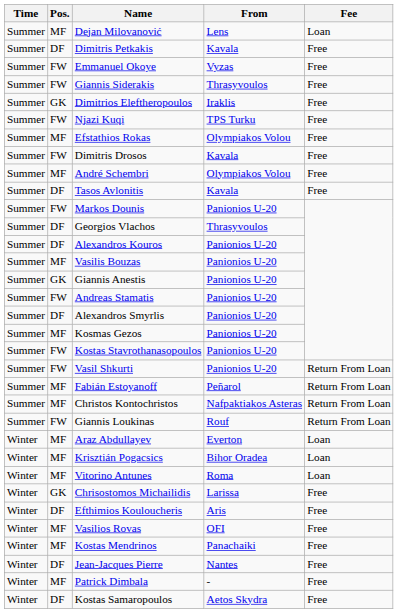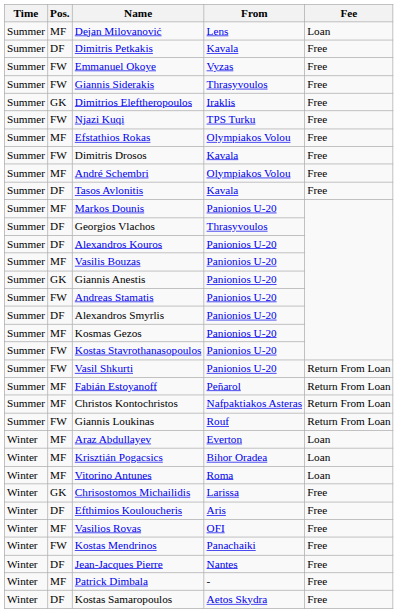 <table class="wikitable">
 <tr>
 <th>Time</th>
 <th>Pos.</th>
 <th>Name</th>
 <th>From</th>
 <th>Fee</th>
 </tr>
 <tr>
 <td>Summer</td>
 <td>MF</td>
 <td> <a href='#'>Dejan Milovanović</a></td>
 <td> <a href='#'>Lens</a></td>
 <td>Loan</td>
 </tr>
 <tr>
 <td>Summer</td>
 <td>DF</td>
 <td> <a href='#'>Dimitris Petkakis</a></td>
 <td> <a href='#'>Kavala</a></td>
 <td>Free</td>
 </tr>
 <tr>
 <td>Summer</td>
 <td>FW</td>
 <td> <a href='#'>Emmanuel Okoye</a></td>
 <td> <a href='#'>Vyzas</a></td>
 <td>Free</td>
 </tr>
 <tr>
 <td>Summer</td>
 <td>FW</td>
 <td> <a href='#'>Giannis Siderakis</a></td>
 <td> <a href='#'>Thrasyvoulos</a></td>
 <td>Free</td>
 </tr>
 <tr>
 <td>Summer</td>
 <td>GK</td>
 <td> <a href='#'>Dimitrios Eleftheropoulos</a></td>
 <td> <a href='#'>Iraklis</a></td>
 <td>Free</td>
 </tr>
 <tr>
 <td>Summer</td>
 <td>FW</td>
 <td> <a href='#'>Njazi Kuqi</a></td>
 <td> <a href='#'>TPS Turku</a></td>
 <td>Free</td>
 </tr>
 <tr>
 <td>Summer</td>
 <td>MF</td>
 <td> <a href='#'>Efstathios Rokas</a></td>
 <td> <a href='#'>Olympiakos Volou</a></td>
 <td>Free</td>
 </tr>
 <tr>
 <td>Summer</td>
 <td>FW</td>
 <td> Dimitris Drosos</td>
 <td> <a href='#'>Kavala</a></td>
 <td>Free</td>
 </tr>
 <tr>
 <td>Summer</td>
 <td>MF</td>
 <td> <a href='#'>André Schembri</a></td>
 <td> <a href='#'>Olympiakos Volou</a></td>
 <td>Free</td>
 </tr>
 <tr>
 <td>Summer</td>
 <td>DF</td>
 <td> <a href='#'>Tasos Avlonitis</a></td>
 <td> <a href='#'>Kavala</a></td>
 <td>Free</td>
 </tr>
 <tr>
 <td>Summer</td>
-<td>FW</td>
+<td>MF</td>
 <td> <a href='#'>Markos Dounis</a></td>
 <td> <a href='#'>Panionios U-20</a></td>
 </tr>
 <tr>
 <td>Summer</td>
 <td>DF</td>
 <td> Georgios Vlachos</td>
 <td> <a href='#'>Thrasyvoulos</a></td>
 </tr>
 <tr>
 <td>Summer</td>
 <td>DF</td>
 <td> <a href='#'>Alexandros Kouros</a></td>
 <td> <a href='#'>Panionios U-20</a></td>
 </tr>
 <tr>
 <td>Summer</td>
 <td>MF</td>
 <td> <a href='#'>Vasilis Bouzas</a></td>
 <td> <a href='#'>Panionios U-20</a></td>
 </tr>
 <tr>
 <td>Summer</td>
 <td>GK</td>
 <td> Giannis Anestis</td>
 <td> <a href='#'>Panionios U-20</a></td>
 </tr>
 <tr>
 <td>Summer</td>
 <td>FW</td>
 <td> <a href='#'>Andreas Stamatis</a></td>
 <td> <a href='#'>Panionios U-20</a></td>
 </tr>
 <tr>
 <td>Summer</td>
 <td>DF</td>
 <td> Alexandros Smyrlis</td>
 <td> <a href='#'>Panionios U-20</a></td>
 </tr>
 <tr>
 <td>Summer</td>
 <td>MF</td>
 <td> Kosmas Gezos</td>
 <td> <a href='#'>Panionios U-20</a></td>
 </tr>
 <tr>
 <td>Summer</td>
 <td>FW</td>
 <td> <a href='#'>Kostas Stavrothanasopoulos</a></td>
 <td> <a href='#'>Panionios U-20</a></td>
 </tr>
 <tr>
 <td>Summer</td>
 <td>FW</td>
 <td> <a href='#'>Vasil Shkurti</a></td>
 <td> <a href='#'>Panionios U-20</a></td>
 <td>Return From Loan</td>
 </tr>
 <tr>
 <td>Summer</td>
 <td>MF</td>
 <td> <a href='#'>Fabián Estoyanoff</a></td>
 <td> <a href='#'>Peñarol</a></td>
 <td>Return From Loan</td>
 </tr>
 <tr>
 <td>Summer</td>
 <td>MF</td>
 <td> Christos Kontochristos</td>
 <td> <a href='#'>Nafpaktiakos Asteras</a></td>
 <td>Return From Loan</td>
 </tr>
 <tr>
 <td>Summer</td>
 <td>FW</td>
 <td>  Giannis Loukinas</td>
 <td> <a href='#'>Rouf</a></td>
 <td>Return From Loan</td>
 </tr>
 <tr>
 <td>Winter</td>
 <td>MF</td>
 <td> <a href='#'>Araz Abdullayev</a></td>
 <td> <a href='#'>Everton</a></td>
 <td>Loan</td>
 </tr>
 <tr>
 <td>Winter</td>
 <td>MF</td>
 <td> <a href='#'>Krisztián Pogacsics</a></td>
 <td> <a href='#'>Bihor Oradea</a></td>
 <td>Loan</td>
 </tr>
 <tr>
 <td>Winter</td>
 <td>MF</td>
 <td> <a href='#'>Vitorino Antunes</a></td>
 <td> <a href='#'>Roma</a></td>
 <td>Loan</td>
 </tr>
 <tr>
 <td>Winter</td>
 <td>GK</td>
 <td> <a href='#'>Chrisostomos Michailidis</a></td>
 <td> <a href='#'>Larissa</a></td>
 <td>Free</td>
 </tr>
 <tr>
 <td>Winter</td>
 <td>DF</td>
 <td> <a href='#'>Efthimios Kouloucheris</a></td>
 <td> <a href='#'>Aris</a></td>
 <td>Free</td>
 </tr>
 <tr>
 <td>Winter</td>
 <td>MF</td>
 <td> <a href='#'>Vasilios Rovas</a></td>
 <td> <a href='#'>OFI</a></td>
 <td>Free</td>
 </tr>
 <tr>
 <td>Winter</td>
-<td>MF</td>
+<td>FW</td>
 <td> <a href='#'>Kostas Mendrinos</a></td>
 <td> <a href='#'>Panachaiki</a></td>
 <td>Free</td>
 </tr>
 <tr>
 <td>Winter</td>
 <td>DF</td>
 <td> <a href='#'>Jean-Jacques Pierre</a></td>
 <td> <a href='#'>Nantes</a></td>
 <td>Free</td>
 </tr>
 <tr>
 <td>Winter</td>
 <td>MF</td>
 <td> <a href='#'>Patrick Dimbala</a></td>
 <td>-</td>
 <td>Free</td>
 </tr>
 <tr>
 <td>Winter</td>
 <td>DF</td>
 <td> Kostas Samaropoulos</td>
 <td> <a href='#'>Aetos Skydra</a></td>
 <td>Free</td>
 </tr>
 </table>
